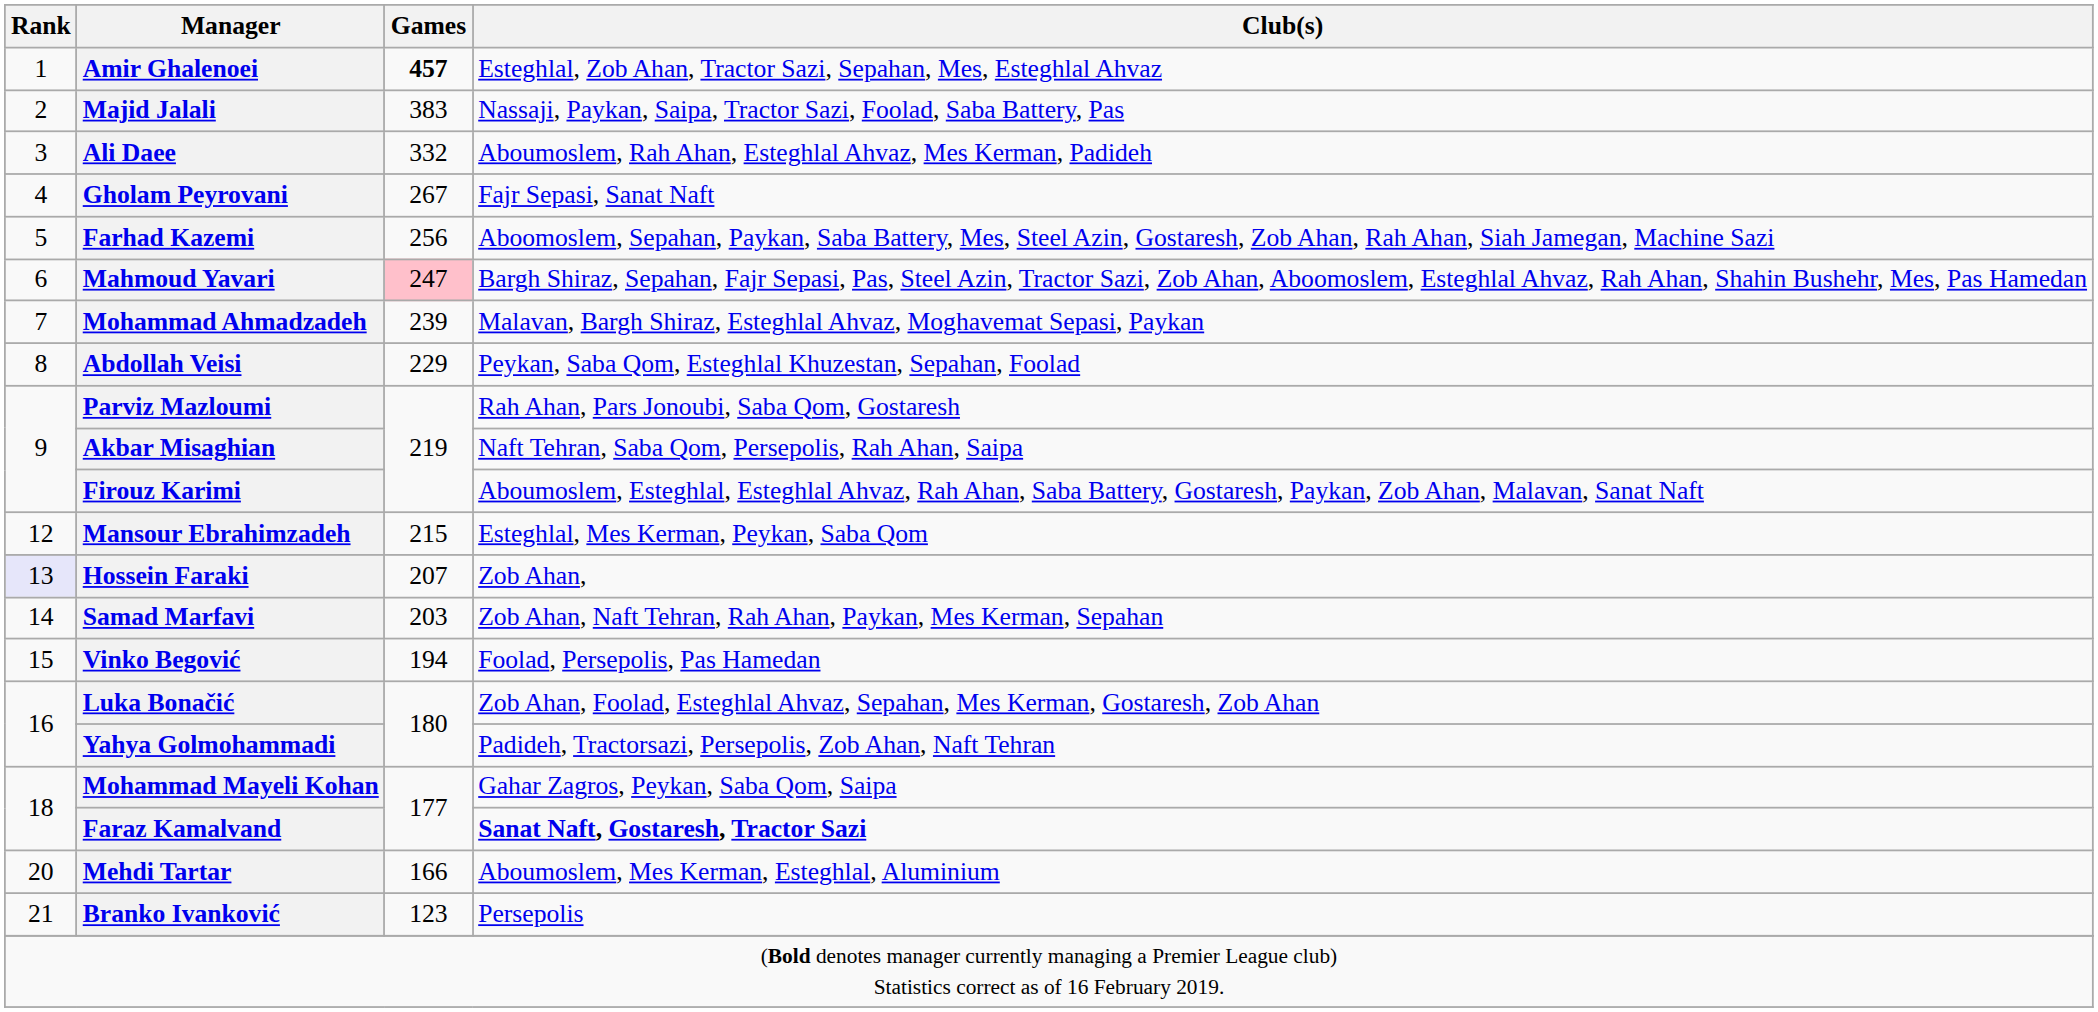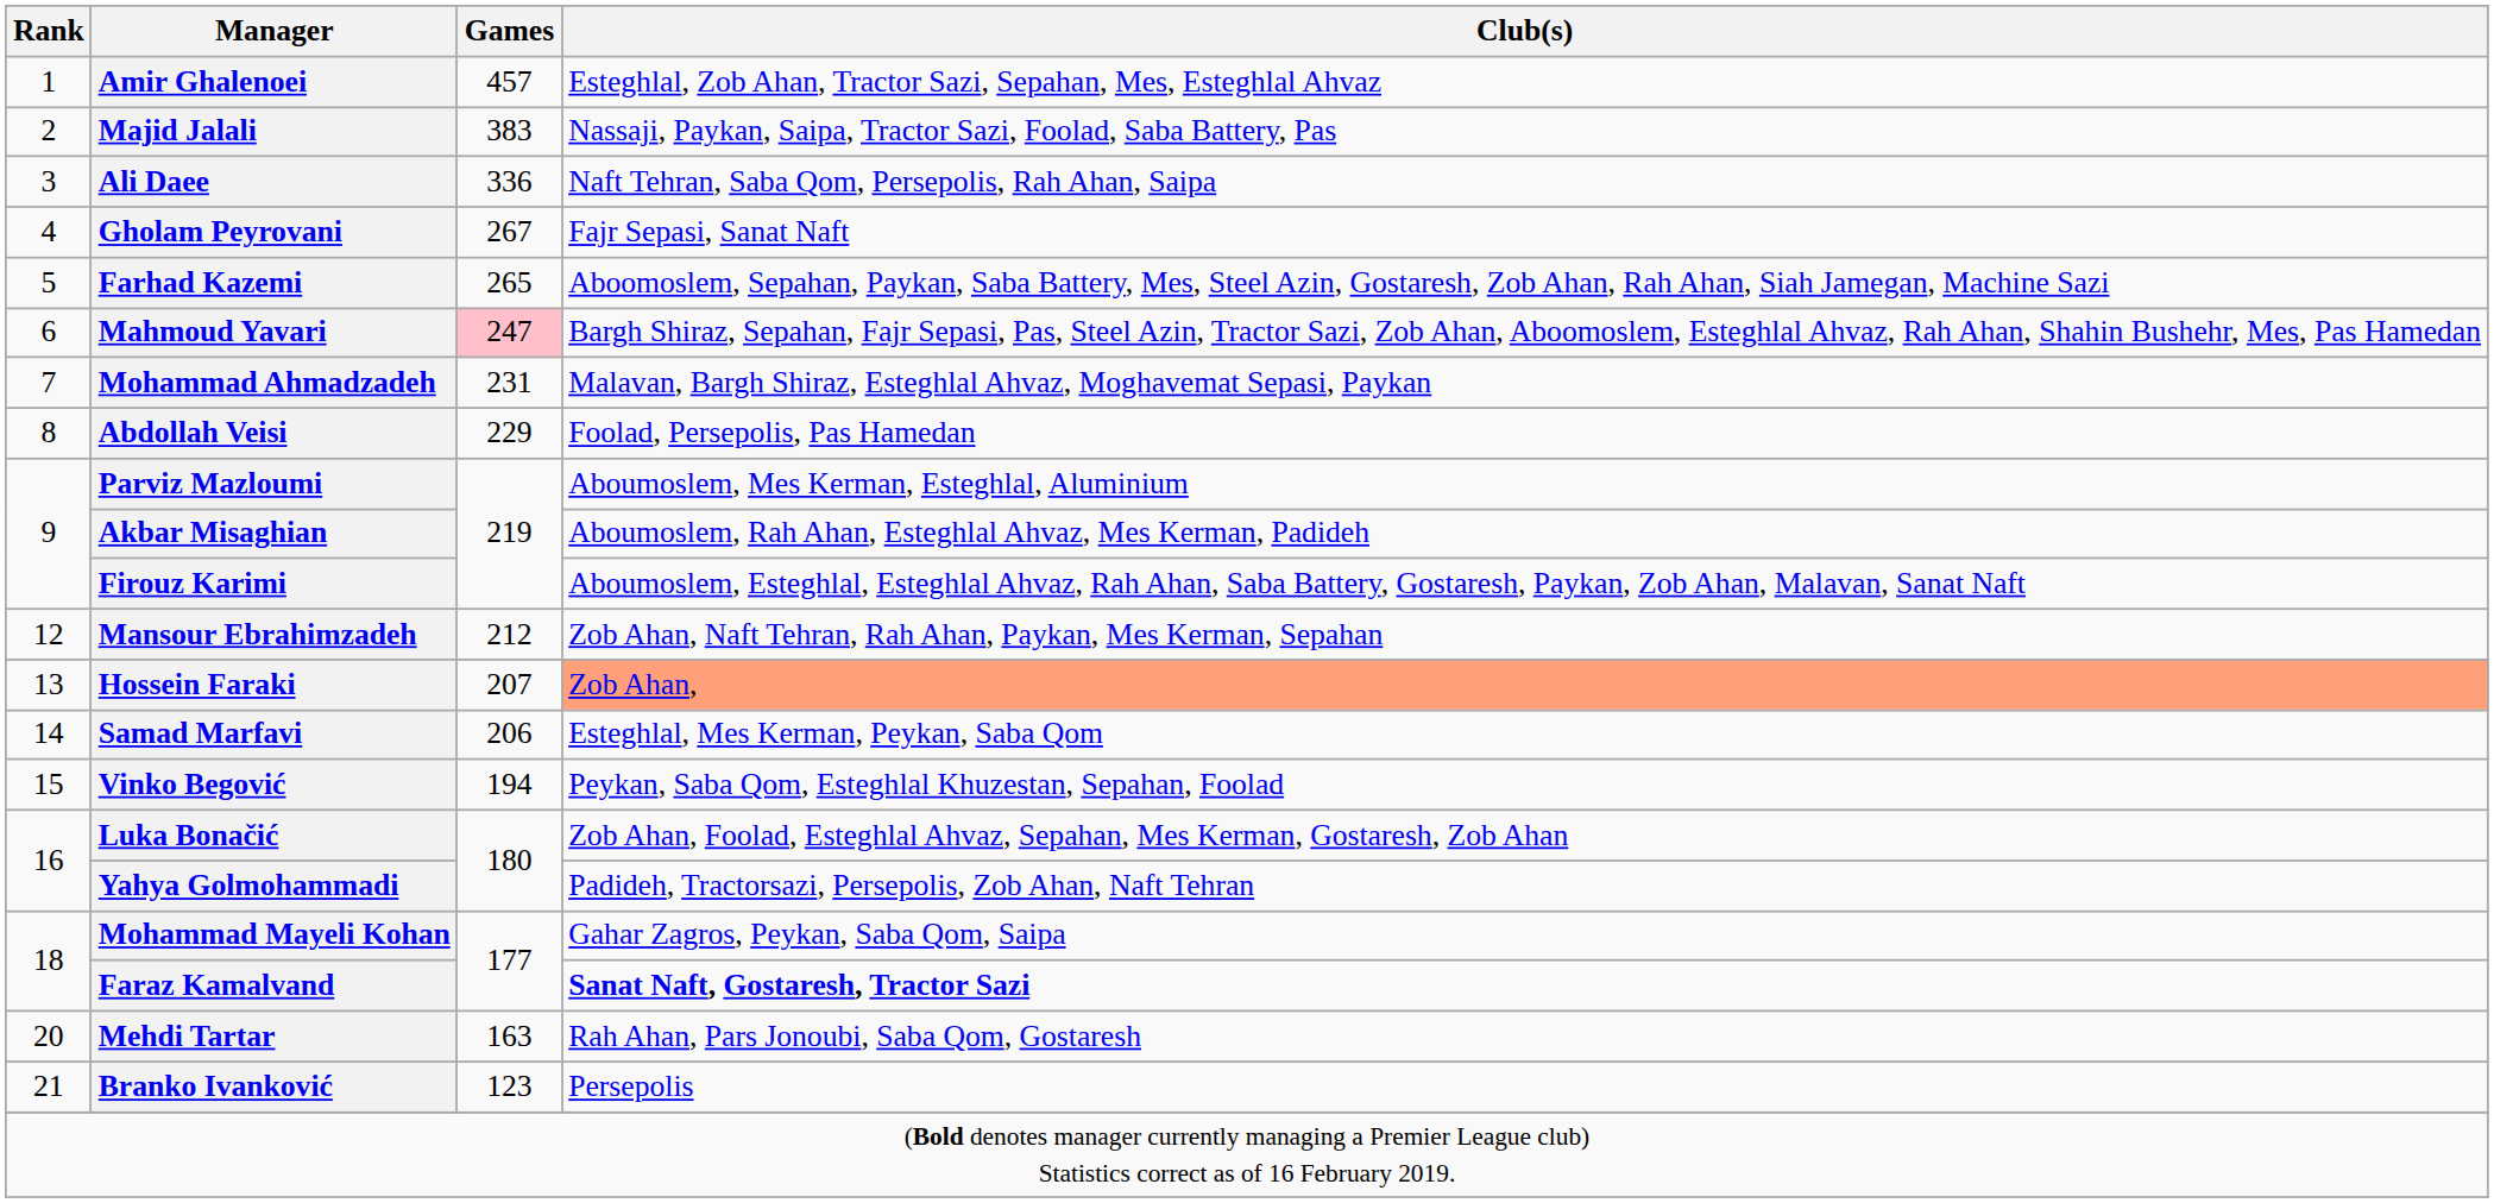 <table class="wikitable plainrowheaders sortable" style="text-align:center;font-size:90%">
 <tr>
 <th scope="col">Rank</th>
 <th scope="col">Manager</th>
 <th scope="col">Games</th>
 <th scope="col" class="unsortable">Club(s)</th>
 </tr>
 <tr>
 <td>1</td>
 <th scope="row" style="text-align:left;"> <strong><a href='#'>Amir Ghalenoei</a></strong></th>
-<td><strong>457</strong></td>
+<td>457</td>
 <td style="text-align:left;"><a href='#'>Esteghlal</a>, <a href='#'>Zob Ahan</a>, <a href='#'>Tractor Sazi</a>, <a href='#'>Sepahan</a>, <a href='#'>Mes</a>, <a href='#'>Esteghlal Ahvaz</a></td>
 </tr>
 <tr>
 <td>2</td>
 <th scope="row" style="text-align:left;"> <strong><a href='#'>Majid Jalali</a></strong></th>
 <td>383</td>
 <td style="text-align:left;"><a href='#'>Nassaji</a>, <a href='#'>Paykan</a>, <a href='#'>Saipa</a>, <a href='#'>Tractor Sazi</a>, <a href='#'>Foolad</a>, <a href='#'>Saba Battery</a>, <a href='#'>Pas</a></td>
 </tr>
 <tr>
 <td>3</td>
 <th scope="row" style="text-align:left;"> <a href='#'>Ali Daee</a></th>
-<td>332</td>
-<td style="text-align:left;"><a href='#'>Aboumoslem</a>, <a href='#'>Rah Ahan</a>, <a href='#'>Esteghlal Ahvaz</a>, <a href='#'>Mes Kerman</a>, <a href='#'>Padideh</a></td>
+<td>336</td>
+<td style="text-align:left;"><a href='#'>Naft Tehran</a>, <a href='#'>Saba Qom</a>, <a href='#'>Persepolis</a>, <a href='#'>Rah Ahan</a>, <a href='#'>Saipa</a></td>
 </tr>
 <tr>
 <td>4</td>
 <th scope="row" style="text-align:left;"> <a href='#'>Gholam Peyrovani</a></th>
 <td>267</td>
 <td style="text-align:left;"><a href='#'>Fajr Sepasi</a>, <a href='#'>Sanat Naft</a></td>
 </tr>
 <tr>
 <td>5</td>
 <th scope="row" style="text-align:left;"> <a href='#'>Farhad Kazemi</a></th>
-<td>256</td>
+<td>265</td>
 <td style="text-align:left;"><a href='#'>Aboomoslem</a>, <a href='#'>Sepahan</a>, <a href='#'>Paykan</a>, <a href='#'>Saba Battery</a>, <a href='#'>Mes</a>, <a href='#'>Steel Azin</a>, <a href='#'>Gostaresh</a>, <a href='#'>Zob Ahan</a>, <a href='#'>Rah Ahan</a>, <a href='#'>Siah Jamegan</a>, <a href='#'>Machine Sazi</a></td>
 </tr>
 <tr>
 <td>6</td>
 <th scope="row" style="text-align:left;"> <a href='#'>Mahmoud Yavari</a></th>
 <td style="background: pink;">247</td>
 <td style="text-align:left;"><a href='#'>Bargh Shiraz</a>, <a href='#'>Sepahan</a>, <a href='#'>Fajr Sepasi</a>, <a href='#'>Pas</a>, <a href='#'>Steel Azin</a>, <a href='#'>Tractor Sazi</a>, <a href='#'>Zob Ahan</a>, <a href='#'>Aboomoslem</a>, <a href='#'>Esteghlal Ahvaz</a>, <a href='#'>Rah Ahan</a>, <a href='#'>Shahin Bushehr</a>, <a href='#'>Mes</a>, <a href='#'>Pas Hamedan</a></td>
 </tr>
 <tr>
 <td>7</td>
 <th scope="row" style="text-align:left;"> <a href='#'>Mohammad Ahmadzadeh</a></th>
-<td>239</td>
+<td>231</td>
 <td style="text-align:left;"><a href='#'>Malavan</a>, <a href='#'>Bargh Shiraz</a>, <a href='#'>Esteghlal Ahvaz</a>, <a href='#'>Moghavemat Sepasi</a>, <a href='#'>Paykan</a></td>
 </tr>
 <tr>
 <td>8</td>
 <th scope="row" style="text-align:left;"> <a href='#'>Abdollah Veisi</a></th>
 <td>229</td>
-<td style="text-align:left;"><a href='#'>Peykan</a>, <a href='#'>Saba Qom</a>, <a href='#'>Esteghlal Khuzestan</a>, <a href='#'>Sepahan</a>, <a href='#'>Foolad</a></td>
+<td style="text-align:left;"><a href='#'>Foolad</a>, <a href='#'>Persepolis</a>, <a href='#'>Pas Hamedan</a></td>
 </tr>
 <tr>
 <td rowspan="3">9</td>
 <th scope="row" style="text-align:left;"> <a href='#'>Parviz Mazloumi</a></th>
 <td rowspan="3">219</td>
-<td style="text-align:left;"><a href='#'>Rah Ahan</a>, <a href='#'>Pars Jonoubi</a>, <a href='#'>Saba Qom</a>, <a href='#'>Gostaresh</a></td>
+<td style="text-align:left;"><a href='#'>Aboumoslem</a>, <a href='#'>Mes Kerman</a>, <a href='#'>Esteghlal</a>, <a href='#'>Aluminium</a></td>
 </tr>
 <tr>
 <th scope="row" style="text-align:left;"> <a href='#'>Akbar Misaghian</a></th>
-<td style="text-align:left;"><a href='#'>Naft Tehran</a>, <a href='#'>Saba Qom</a>, <a href='#'>Persepolis</a>, <a href='#'>Rah Ahan</a>, <a href='#'>Saipa</a></td>
+<td style="text-align:left;"><a href='#'>Aboumoslem</a>, <a href='#'>Rah Ahan</a>, <a href='#'>Esteghlal Ahvaz</a>, <a href='#'>Mes Kerman</a>, <a href='#'>Padideh</a></td>
 </tr>
 <tr>
 <th scope="row" style="text-align:left;"> <strong><a href='#'>Firouz Karimi</a></strong></th>
 <td style="text-align:left;"><a href='#'>Aboumoslem</a>, <a href='#'>Esteghlal</a>, <a href='#'>Esteghlal Ahvaz</a>, <a href='#'>Rah Ahan</a>, <a href='#'>Saba Battery</a>, <a href='#'>Gostaresh</a>, <a href='#'>Paykan</a>, <a href='#'>Zob Ahan</a>, <a href='#'>Malavan</a>, <a href='#'>Sanat Naft</a></td>
 </tr>
 <tr>
 <td>12</td>
 <th scope="row" style="text-align:left;"> <a href='#'>Mansour Ebrahimzadeh</a></th>
-<td>215</td>
-<td style="text-align:left;"><a href='#'>Esteghlal</a>, <a href='#'>Mes Kerman</a>, <a href='#'>Peykan</a>, <a href='#'>Saba Qom</a></td>
+<td>212</td>
+<td style="text-align:left;"><a href='#'>Zob Ahan</a>, <a href='#'>Naft Tehran</a>, <a href='#'>Rah Ahan</a>, <a href='#'>Paykan</a>, <a href='#'>Mes Kerman</a>, <a href='#'>Sepahan</a></td>
 </tr>
 <tr>
-<td style="background: lavender;">13</td>
+<td>13</td>
 <th scope="row" style="text-align:left;"> <strong><a href='#'>Hossein Faraki</a></strong></th>
 <td>207</td>
-<td style="text-align:left;"><a href='#'>Zob Ahan</a>,</td>
+<td style="background: lightsalmon; text-align:left;"><a href='#'>Zob Ahan</a>,</td>
 </tr>
 <tr>
 <td>14</td>
 <th scope="row" style="text-align:left;"> <a href='#'>Samad Marfavi</a></th>
-<td>203</td>
-<td style="text-align:left;"><a href='#'>Zob Ahan</a>, <a href='#'>Naft Tehran</a>, <a href='#'>Rah Ahan</a>, <a href='#'>Paykan</a>, <a href='#'>Mes Kerman</a>, <a href='#'>Sepahan</a></td>
+<td>206</td>
+<td style="text-align:left;"><a href='#'>Esteghlal</a>, <a href='#'>Mes Kerman</a>, <a href='#'>Peykan</a>, <a href='#'>Saba Qom</a></td>
 </tr>
 <tr>
 <td>15</td>
 <th scope="row" style="text-align:left;"> <a href='#'>Vinko Begović</a></th>
 <td>194</td>
-<td style="text-align:left;"><a href='#'>Foolad</a>, <a href='#'>Persepolis</a>, <a href='#'>Pas Hamedan</a></td>
+<td style="text-align:left;"><a href='#'>Peykan</a>, <a href='#'>Saba Qom</a>, <a href='#'>Esteghlal Khuzestan</a>, <a href='#'>Sepahan</a>, <a href='#'>Foolad</a></td>
 </tr>
 <tr>
 <td rowspan="2">16</td>
 <th scope="row" style="text-align:left;"> <a href='#'>Luka Bonačić</a></th>
 <td rowspan="2">180</td>
 <td style="text-align:left;"><a href='#'>Zob Ahan</a>, <a href='#'>Foolad</a>, <a href='#'>Esteghlal Ahvaz</a>, <a href='#'>Sepahan</a>, <a href='#'>Mes Kerman</a>, <a href='#'>Gostaresh</a>, <a href='#'>Zob Ahan</a></td>
 </tr>
 <tr>
 <th scope="row" style="text-align:left;"> <strong><a href='#'>Yahya Golmohammadi</a></strong></th>
 <td style="text-align:left;"><a href='#'>Padideh</a>, <a href='#'>Tractorsazi</a>, <a href='#'>Persepolis</a>, <a href='#'>Zob Ahan</a>, <a href='#'>Naft Tehran</a></td>
 </tr>
 <tr>
 <td rowspan="2">18</td>
 <th scope="row" style="text-align:left;"> <a href='#'>Mohammad Mayeli Kohan</a></th>
 <td rowspan="2">177</td>
 <td style="text-align:left;"><a href='#'>Gahar Zagros</a>, <a href='#'>Peykan</a>, <a href='#'>Saba Qom</a>, <a href='#'>Saipa</a></td>
 </tr>
 <tr>
 <th scope="row" style="text-align:left;"> <a href='#'>Faraz Kamalvand</a></th>
 <td style="text-align:left;"><strong><a href='#'>Sanat Naft</a>, <a href='#'>Gostaresh</a>, <a href='#'>Tractor Sazi</a></strong></td>
 </tr>
 <tr>
 <td>20</td>
 <th scope="row" style="text-align:left;"><strong> <a href='#'>Mehdi Tartar</a></strong></th>
-<td>166</td>
-<td style="text-align:left;"><a href='#'>Aboumoslem</a>, <a href='#'>Mes Kerman</a>, <a href='#'>Esteghlal</a>, <a href='#'>Aluminium</a></td>
+<td>163</td>
+<td style="text-align:left;"><a href='#'>Rah Ahan</a>, <a href='#'>Pars Jonoubi</a>, <a href='#'>Saba Qom</a>, <a href='#'>Gostaresh</a></td>
 </tr>
 <tr>
 <td>21</td>
 <th scope="row" style="text-align:left;"><strong> <a href='#'>Branko Ivanković</a></strong></th>
 <td>123</td>
 <td style="text-align:left;"><a href='#'>Persepolis</a></td>
 </tr>
 <tr>
 </tr>
 <tr class="sortbottom">
 <td colspan="4"><small>(<strong>Bold</strong> denotes manager currently managing a Premier League club)<br>Statistics correct as of 16 February 2019.</small></td>
 </tr>
 </table>
